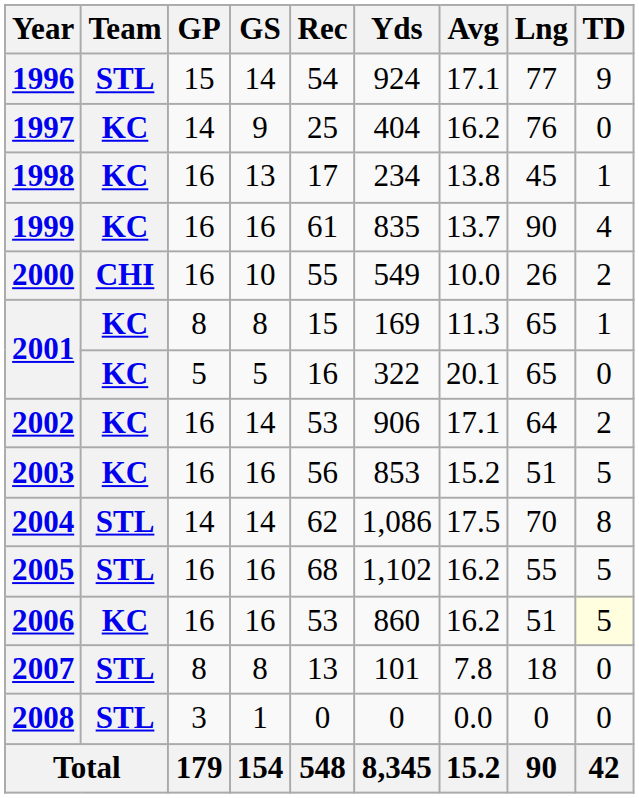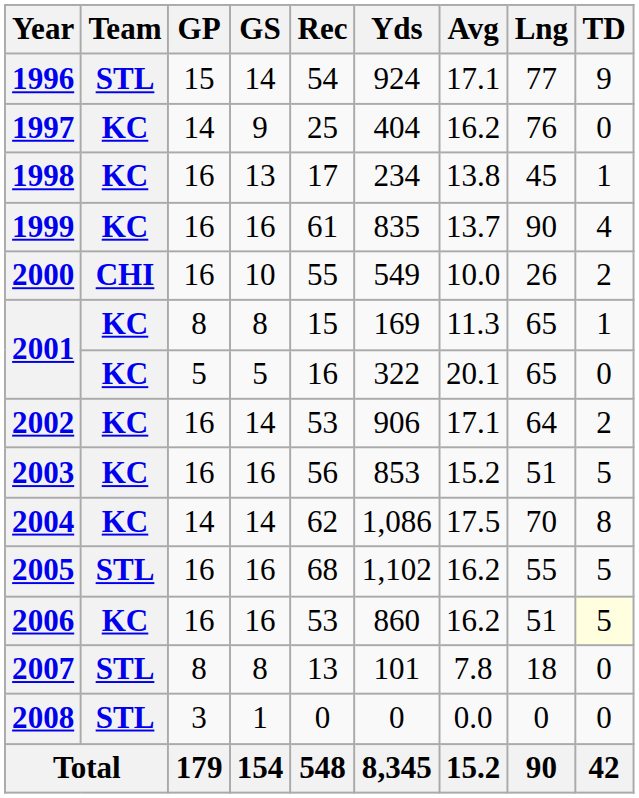 <table class="wikitable" style="text-align:center">
 <tr>
 <th>Year</th>
 <th>Team</th>
 <th>GP</th>
 <th>GS</th>
 <th>Rec</th>
 <th>Yds</th>
 <th>Avg</th>
 <th>Lng</th>
 <th>TD</th>
 </tr>
 <tr>
 <th><a href='#'>1996</a></th>
 <th><a href='#'>STL</a></th>
 <td>15</td>
 <td>14</td>
 <td>54</td>
 <td>924</td>
 <td>17.1</td>
 <td>77</td>
 <td>9</td>
 </tr>
 <tr>
 <th><a href='#'>1997</a></th>
 <th><a href='#'>KC</a></th>
 <td>14</td>
 <td>9</td>
 <td>25</td>
 <td>404</td>
 <td>16.2</td>
 <td>76</td>
 <td>0</td>
 </tr>
 <tr>
 <th><a href='#'>1998</a></th>
 <th><a href='#'>KC</a></th>
 <td>16</td>
 <td>13</td>
 <td>17</td>
 <td>234</td>
 <td>13.8</td>
 <td>45</td>
 <td>1</td>
 </tr>
 <tr>
 <th><a href='#'>1999</a></th>
 <th><a href='#'>KC</a></th>
 <td>16</td>
 <td>16</td>
 <td>61</td>
 <td>835</td>
 <td>13.7</td>
 <td>90</td>
 <td>4</td>
 </tr>
 <tr>
 <th><a href='#'>2000</a></th>
 <th><a href='#'>CHI</a></th>
 <td>16</td>
 <td>10</td>
 <td>55</td>
 <td>549</td>
 <td>10.0</td>
 <td>26</td>
 <td>2</td>
 </tr>
 <tr>
 <th rowspan="2"><a href='#'>2001</a></th>
 <th><a href='#'>KC</a></th>
 <td>8</td>
 <td>8</td>
 <td>15</td>
 <td>169</td>
 <td>11.3</td>
 <td>65</td>
 <td>1</td>
 </tr>
 <tr>
 <th><a href='#'>KC</a></th>
 <td>5</td>
 <td>5</td>
 <td>16</td>
 <td>322</td>
 <td>20.1</td>
 <td>65</td>
 <td>0</td>
 </tr>
 <tr>
 <th><a href='#'>2002</a></th>
 <th><a href='#'>KC</a></th>
 <td>16</td>
 <td>14</td>
 <td>53</td>
 <td>906</td>
 <td>17.1</td>
 <td>64</td>
 <td>2</td>
 </tr>
 <tr>
 <th><a href='#'>2003</a></th>
 <th><a href='#'>KC</a></th>
 <td>16</td>
 <td>16</td>
 <td>56</td>
 <td>853</td>
 <td>15.2</td>
 <td>51</td>
 <td>5</td>
 </tr>
 <tr>
 <th><a href='#'>2004</a></th>
-<th><a href='#'>STL</a></th>
+<th><a href='#'>KC</a></th>
 <td>14</td>
 <td>14</td>
 <td>62</td>
 <td>1,086</td>
 <td>17.5</td>
 <td>70</td>
 <td>8</td>
 </tr>
 <tr>
 <th><a href='#'>2005</a></th>
 <th><a href='#'>STL</a></th>
 <td>16</td>
 <td>16</td>
 <td>68</td>
 <td>1,102</td>
 <td>16.2</td>
 <td>55</td>
 <td>5</td>
 </tr>
 <tr>
 <th><a href='#'>2006</a></th>
 <th><a href='#'>KC</a></th>
 <td>16</td>
 <td>16</td>
 <td>53</td>
 <td>860</td>
 <td>16.2</td>
 <td>51</td>
 <td style="background: lightyellow;">5</td>
 </tr>
 <tr>
 <th><a href='#'>2007</a></th>
 <th><a href='#'>STL</a></th>
 <td>8</td>
 <td>8</td>
 <td>13</td>
 <td>101</td>
 <td>7.8</td>
 <td>18</td>
 <td>0</td>
 </tr>
 <tr>
 <th><a href='#'>2008</a></th>
 <th><a href='#'>STL</a></th>
 <td>3</td>
 <td>1</td>
 <td>0</td>
 <td>0</td>
 <td>0.0</td>
 <td>0</td>
 <td>0</td>
 </tr>
 <tr>
 <th colspan="2">Total</th>
 <th>179</th>
 <th>154</th>
 <th>548</th>
 <th>8,345</th>
 <th>15.2</th>
 <th>90</th>
 <th>42</th>
 </tr>
 </table>
